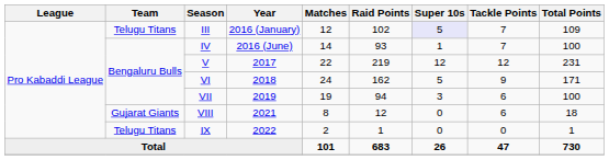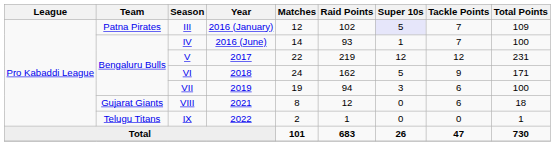 <table class="wikitable" style="text-align: center;">
 <tr>
 <th>League</th>
 <th>Team</th>
 <th>Season</th>
 <th>Year</th>
 <th>Matches</th>
 <th>Raid Points</th>
 <th>Super 10s</th>
 <th>Tackle Points</th>
 <th>Total Points</th>
 </tr>
 <tr>
 <td rowspan="7"><a href='#'>Pro Kabaddi League</a></td>
-<td><a href='#'>Telugu Titans</a></td>
+<td><a href='#'>Patna Pirates</a></td>
 <td style="text-align:center"><a href='#'>III</a></td>
 <td><a href='#'>2016 (January)</a></td>
 <td>12</td>
 <td>102</td>
 <td style="background: lavender;">5</td>
 <td>7</td>
 <td>109</td>
 </tr>
 <tr>
 <td rowspan="4"><a href='#'>Bengaluru Bulls</a></td>
 <td style="text-align:center"><a href='#'>IV</a></td>
 <td><a href='#'>2016 (June)</a></td>
 <td>14</td>
 <td>93</td>
 <td>1</td>
 <td>7</td>
 <td>100</td>
 </tr>
 <tr>
 <td><a href='#'>V</a></td>
 <td><a href='#'>2017</a></td>
 <td>22</td>
 <td>219</td>
 <td>12</td>
 <td>12</td>
 <td>231</td>
 </tr>
 <tr>
 <td><a href='#'>VI</a></td>
 <td><a href='#'>2018</a></td>
 <td>24</td>
 <td>162</td>
 <td>5</td>
 <td>9</td>
 <td>171</td>
 </tr>
 <tr>
 <td><a href='#'>VII</a></td>
 <td><a href='#'>2019</a></td>
 <td>19</td>
 <td>94</td>
 <td>3</td>
 <td>6</td>
 <td>100</td>
 </tr>
 <tr>
 <td><a href='#'>Gujarat Giants</a></td>
 <td><a href='#'>VIII</a></td>
 <td><a href='#'>2021</a></td>
 <td>8</td>
 <td>12</td>
 <td>0</td>
 <td>6</td>
 <td>18</td>
 </tr>
 <tr>
 <td><a href='#'>Telugu Titans</a></td>
 <td><a href='#'>IX</a></td>
 <td><a href='#'>2022</a></td>
 <td>2</td>
 <td>1</td>
 <td>0</td>
 <td>0</td>
 <td>1</td>
 </tr>
 <tr>
 <td colspan="4" style="text-align:center; background:#eee"><strong>Total</strong></td>
 <td><strong>101</strong></td>
 <td><strong>683</strong></td>
 <td><strong>26</strong></td>
 <td><strong>47</strong></td>
 <td><strong>730</strong></td>
 </tr>
 <tr>
 </tr>
 </table>
